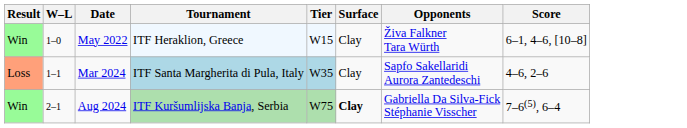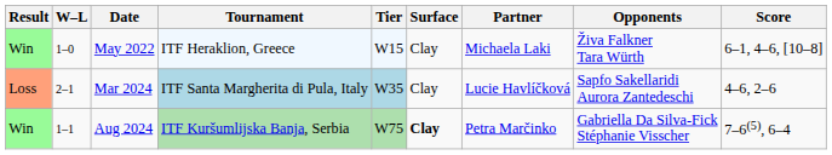 <table class="sortable wikitable">
 <tr>
 <th>Result</th>
 <th class="unsortable">W–L</th>
 <th>Date</th>
 <th>Tournament</th>
 <th>Tier</th>
 <th>Surface</th>
+<th>Partner</th>
 <th>Opponents</th>
 <th class="unsortable">Score</th>
 </tr>
 <tr>
 <td style="background:#98fb98;">Win</td>
 <td><small>1–0</small></td>
 <td><a href='#'>May 2022</a></td>
 <td style="background:#f0f8ff;">ITF Heraklion, Greece</td>
 <td style="background:#f0f8ff;">W15</td>
 <td>Clay</td>
+<td> <a href='#'>Michaela Laki</a></td>
 <td> <a href='#'>Živa Falkner</a><br> <a href='#'>Tara Würth</a></td>
 <td>6–1, 4–6, [10–8]</td>
 </tr>
 <tr>
 <td style="background:#ffa07a;">Loss</td>
-<td><small>1–1</small></td>
+<td><small>2–1</small></td>
 <td><a href='#'>Mar 2024</a></td>
 <td style="background:lightblue;">ITF Santa Margherita di Pula, Italy</td>
 <td style="background:lightblue;">W35</td>
 <td>Clay</td>
+<td> <a href='#'>Lucie Havlíčková</a></td>
 <td> <a href='#'>Sapfo Sakellaridi</a><br> <a href='#'>Aurora Zantedeschi</a></td>
 <td>4–6, 2–6</td>
 </tr>
 <tr>
 <td style="background:#98fb98;">Win</td>
-<td><small>2–1</small></td>
+<td><small>1–1</small></td>
 <td><a href='#'>Aug 2024</a></td>
 <td style="background:#addfad;"><a href='#'>ITF Kuršumlijska Banja</a>, Serbia</td>
 <td style="background:#addfad;">W75</td>
 <td><strong>Clay</strong></td>
+<td> <a href='#'>Petra Marčinko</a></td>
 <td> <a href='#'>Gabriella Da Silva-Fick</a><br> <a href='#'>Stéphanie Visscher</a></td>
 <td>7–6<sup>(5)</sup>, 6–4</td>
 </tr>
 </table>
